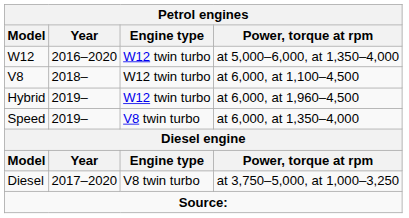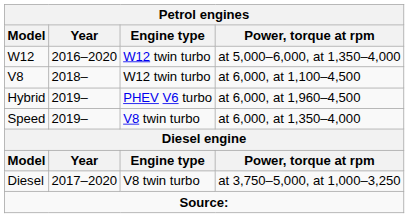 <table class="wikitable">
 <tr>
 <th colspan=4>Petrol engines</th>
 </tr>
 <tr>
 <th>Model</th>
 <th>Year</th>
 <th>Engine type</th>
 <th>Power, torque at rpm</th>
 </tr>
 <tr>
 <td>W12</td>
 <td>2016–2020</td>
 <td> <a href='#'>W12</a> twin turbo</td>
 <td> at 5,000–6,000,  at 1,350–4,000</td>
 </tr>
 <tr>
 <td>V8</td>
 <td>2018–</td>
 <td> W12 twin turbo</td>
 <td> at 6,000,  at 1,100–4,500</td>
 </tr>
 <tr>
 <td>Hybrid</td>
 <td>2019–</td>
-<td> <a href='#'>W12</a> twin turbo</td>
+<td> <a href='#'>PHEV</a> <a href='#'>V6</a> turbo</td>
 <td> at 6,000,  at 1,960–4,500</td>
 </tr>
 <tr>
 <td>Speed</td>
 <td>2019–</td>
 <td> <a href='#'>V8</a> twin turbo</td>
 <td> at 6,000,  at 1,350–4,000</td>
 </tr>
 <tr>
 <th colspan=4>Diesel engine</th>
 </tr>
 <tr>
 <th>Model</th>
 <th>Year</th>
 <th>Engine type</th>
 <th>Power, torque at rpm</th>
 </tr>
 <tr>
 <td>Diesel</td>
 <td>2017–2020</td>
 <td> V8 twin turbo</td>
 <td> at 3,750–5,000,  at 1,000–3,250</td>
 </tr>
 <tr>
 <td colspan="5" style="text-align: center;"><strong>Source:</strong></td>
 </tr>
 </table>
